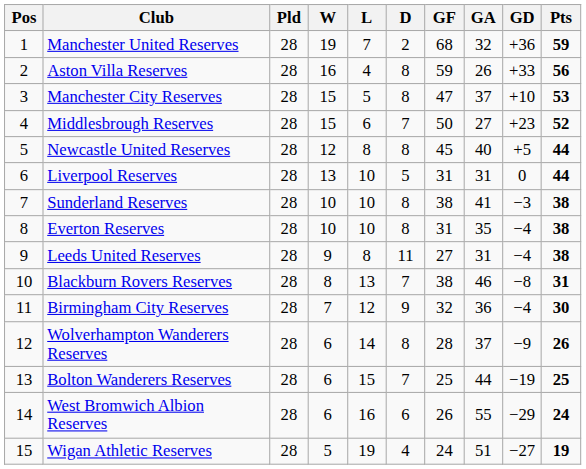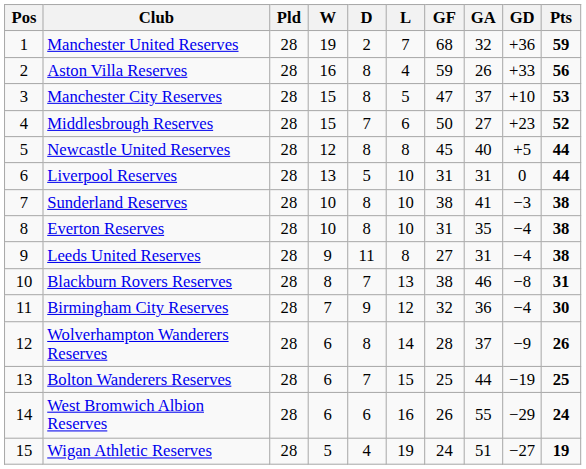 <table class="wikitable" style="text-align:center">
 <tr>
 <th width=30>Pos</th>
 <th width=210>Club</th>
 <th width=30>Pld</th>
 <th width=30>W</th>
+<th width=30>D</th>
 <th width=30>L</th>
-<th width=30>D</th>
 <th width=30>GF</th>
 <th width=30>GA</th>
 <th width=30>GD</th>
 <th width=30>Pts</th>
 </tr>
 <tr>
 <td>1</td>
 <td align="left"><a href='#'>Manchester United Reserves</a></td>
 <td>28</td>
 <td>19</td>
+<td>2</td>
 <td>7</td>
-<td>2</td>
 <td>68</td>
 <td>32</td>
 <td>+36</td>
 <td><strong>59</strong></td>
 </tr>
 <tr>
 <td>2</td>
 <td align="left"><a href='#'>Aston Villa Reserves</a></td>
 <td>28</td>
 <td>16</td>
+<td>8</td>
 <td>4</td>
-<td>8</td>
 <td>59</td>
 <td>26</td>
 <td>+33</td>
 <td><strong>56</strong></td>
 </tr>
 <tr>
 <td>3</td>
 <td align="left"><a href='#'>Manchester City Reserves</a></td>
 <td>28</td>
 <td>15</td>
+<td>8</td>
 <td>5</td>
-<td>8</td>
 <td>47</td>
 <td>37</td>
 <td>+10</td>
 <td><strong>53</strong></td>
 </tr>
 <tr>
 <td>4</td>
 <td align="left"><a href='#'>Middlesbrough Reserves</a></td>
 <td>28</td>
 <td>15</td>
+<td>7</td>
 <td>6</td>
-<td>7</td>
 <td>50</td>
 <td>27</td>
 <td>+23</td>
 <td><strong>52</strong></td>
 </tr>
 <tr>
 <td>5</td>
 <td align="left"><a href='#'> Newcastle United Reserves</a></td>
 <td>28</td>
 <td>12</td>
 <td>8</td>
 <td>8</td>
 <td>45</td>
 <td>40</td>
 <td>+5</td>
 <td><strong>44</strong></td>
 </tr>
 <tr>
 <td>6</td>
 <td align="left"><a href='#'>Liverpool Reserves</a></td>
 <td>28</td>
 <td>13</td>
+<td>5</td>
 <td>10</td>
-<td>5</td>
 <td>31</td>
 <td>31</td>
 <td>0</td>
 <td><strong>44</strong></td>
 </tr>
 <tr>
 <td>7</td>
 <td align="left"><a href='#'>Sunderland Reserves</a></td>
 <td>28</td>
 <td>10</td>
+<td>8</td>
 <td>10</td>
-<td>8</td>
 <td>38</td>
 <td>41</td>
 <td>−3</td>
 <td><strong>38</strong></td>
 </tr>
 <tr>
 <td>8</td>
 <td align="left"><a href='#'>Everton Reserves</a></td>
 <td>28</td>
 <td>10</td>
+<td>8</td>
 <td>10</td>
-<td>8</td>
 <td>31</td>
 <td>35</td>
 <td>−4</td>
 <td><strong>38</strong></td>
 </tr>
 <tr>
 <td>9</td>
 <td align="left"><a href='#'>Leeds United Reserves</a></td>
 <td>28</td>
 <td>9</td>
+<td>11</td>
 <td>8</td>
-<td>11</td>
 <td>27</td>
 <td>31</td>
 <td>−4</td>
 <td><strong>38</strong></td>
 </tr>
 <tr>
 <td>10</td>
 <td align="left"><a href='#'>Blackburn Rovers Reserves</a></td>
 <td>28</td>
 <td>8</td>
+<td>7</td>
 <td>13</td>
-<td>7</td>
 <td>38</td>
 <td>46</td>
 <td>−8</td>
 <td><strong>31</strong></td>
 </tr>
 <tr>
 <td>11</td>
 <td align="left"><a href='#'>Birmingham City Reserves</a></td>
 <td>28</td>
 <td>7</td>
+<td>9</td>
 <td>12</td>
-<td>9</td>
 <td>32</td>
 <td>36</td>
 <td>−4</td>
 <td><strong>30</strong></td>
 </tr>
 <tr>
 <td>12</td>
 <td align="left"><a href='#'>Wolverhampton Wanderers Reserves</a></td>
 <td>28</td>
 <td>6</td>
+<td>8</td>
 <td>14</td>
-<td>8</td>
 <td>28</td>
 <td>37</td>
 <td>−9</td>
 <td><strong>26</strong></td>
 </tr>
 <tr>
 <td>13</td>
 <td align="left"><a href='#'>Bolton Wanderers Reserves</a></td>
 <td>28</td>
 <td>6</td>
+<td>7</td>
 <td>15</td>
-<td>7</td>
 <td>25</td>
 <td>44</td>
 <td>−19</td>
 <td><strong>25</strong></td>
 </tr>
 <tr>
 <td>14</td>
 <td align="left"><a href='#'>West Bromwich Albion Reserves</a></td>
 <td>28</td>
 <td>6</td>
+<td>6</td>
 <td>16</td>
-<td>6</td>
 <td>26</td>
 <td>55</td>
 <td>−29</td>
 <td><strong>24</strong></td>
 </tr>
 <tr>
 <td>15</td>
 <td align="left"><a href='#'>Wigan Athletic Reserves</a></td>
 <td>28</td>
 <td>5</td>
+<td>4</td>
 <td>19</td>
-<td>4</td>
 <td>24</td>
 <td>51</td>
 <td>−27</td>
 <td><strong>19</strong></td>
 </tr>
 </table>
